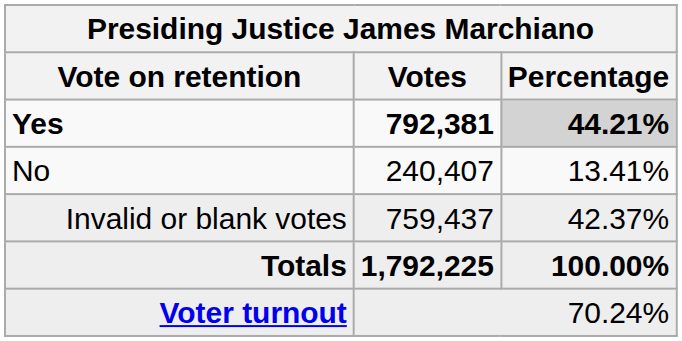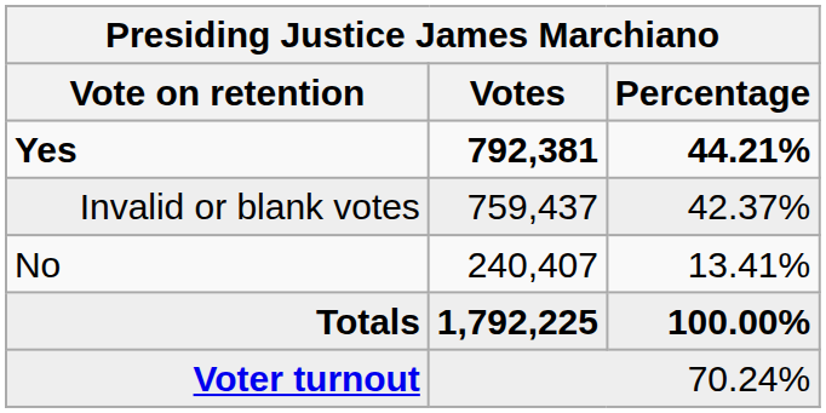 <table class="wikitable" style="font-size: 95%;">
 <tr style="background-color:#E9E9E9">
 <th colspan="3">Presiding Justice James Marchiano</th>
 </tr>
 <tr bgcolor="#EEEEEE" align="center">
 <th style="width: 170px">Vote on retention</th>
 <th style="width: 50px">Votes</th>
 <th style="width: 40px">Percentage</th>
 </tr>
 <tr>
 <td><strong>Yes</strong></td>
 <td align="right"><strong>792,381</strong></td>
-<td align="right" style="background: lightgrey;"><strong>44.21%</strong></td>
+<td align="right"><strong>44.21%</strong></td>
+</tr>
+<tr bgcolor="#EEEEEE">
+<td align="right">Invalid or blank votes</td>
+<td align="right">759,437</td>
+<td align="right">42.37%</td>
 </tr>
 <tr>
 <td>No</td>
 <td align="right">240,407</td>
 <td align="right">13.41%</td>
-</tr>
-<tr bgcolor="#EEEEEE">
-<td align="right">Invalid or blank votes</td>
-<td align="right">759,437</td>
-<td align="right">42.37%</td>
 </tr>
 <tr bgcolor="#EEEEEE">
 <td align="right"><strong>Totals</strong></td>
 <td align="right"><strong>1,792,225</strong></td>
 <td align="right"><strong>100.00%</strong></td>
 </tr>
 <tr bgcolor="#EEEEEE">
 <td align="right"><strong><a href='#'>Voter turnout</a></strong></td>
 <td colspan="2" align="right">70.24%</td>
 </tr>
 </table>
